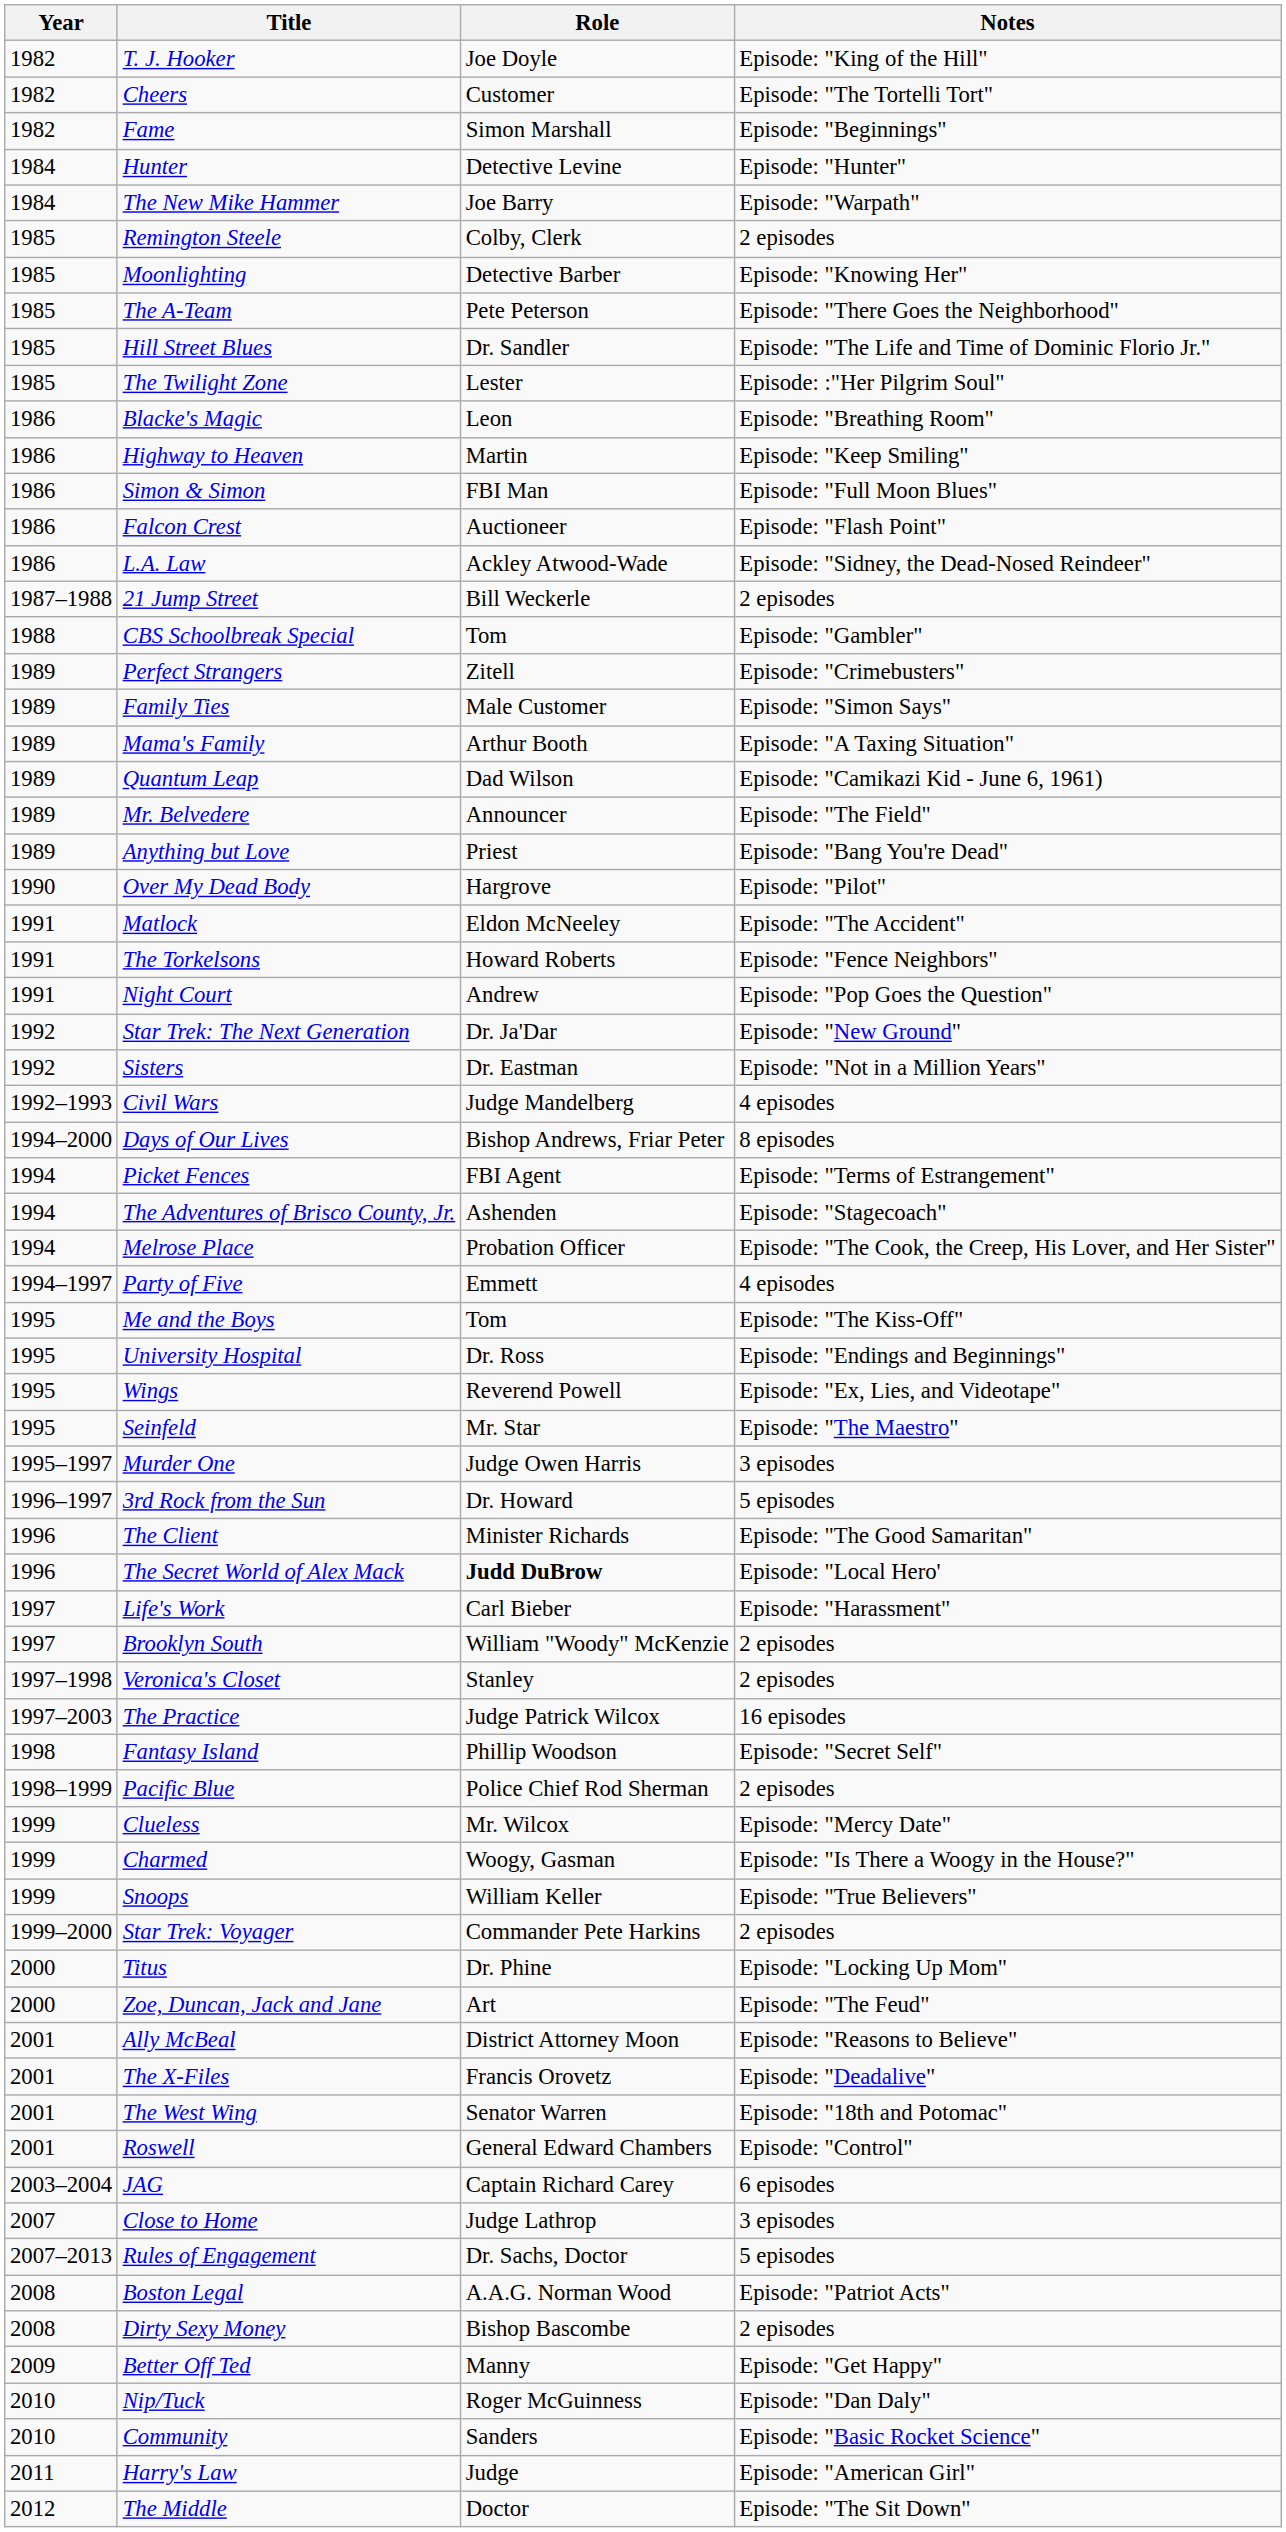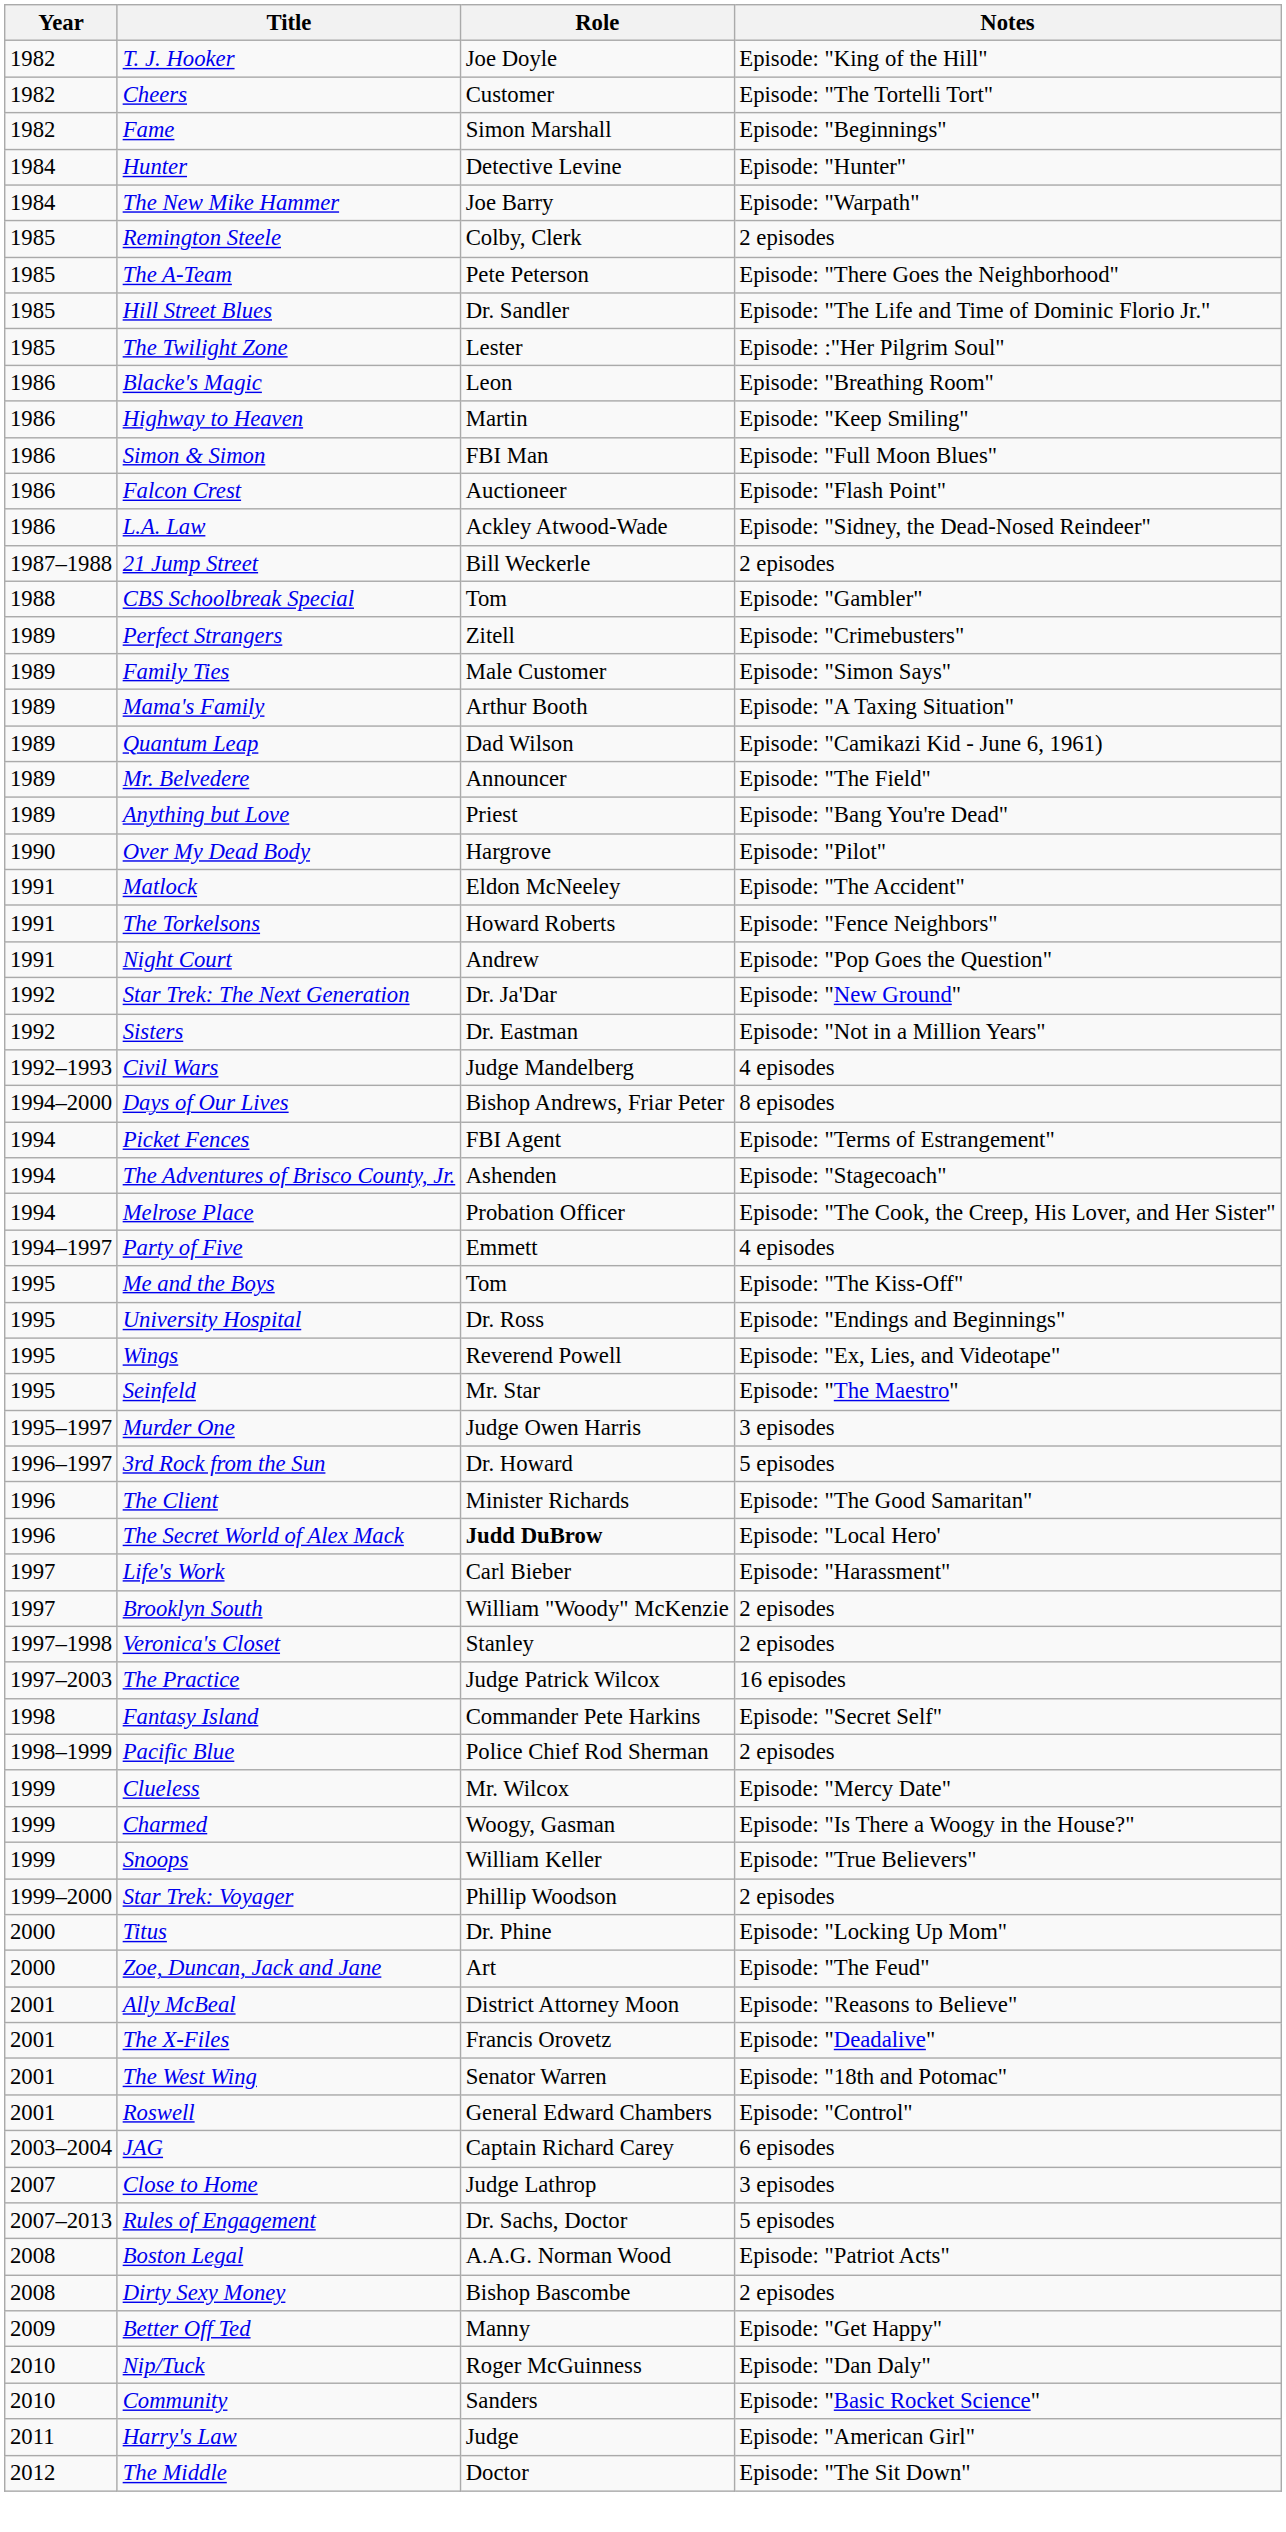 <table class="wikitable">
 <tr>
 <th>Year</th>
 <th>Title</th>
 <th>Role</th>
 <th>Notes</th>
 </tr>
 <tr>
 <td>1982</td>
 <td><em><a href='#'>T. J. Hooker</a></em></td>
 <td>Joe Doyle</td>
 <td>Episode: "King of the Hill"</td>
 </tr>
 <tr>
 <td>1982</td>
 <td><em><a href='#'>Cheers</a></em></td>
 <td>Customer</td>
 <td>Episode: "The Tortelli Tort"</td>
 </tr>
 <tr>
 <td>1982</td>
 <td><em><a href='#'>Fame</a></em></td>
 <td>Simon Marshall</td>
 <td>Episode: "Beginnings"</td>
 </tr>
 <tr>
 <td>1984</td>
 <td><em><a href='#'>Hunter</a></em></td>
 <td>Detective Levine</td>
 <td>Episode: "Hunter"</td>
 </tr>
 <tr>
 <td>1984</td>
 <td><em><a href='#'>The New Mike Hammer</a></em></td>
 <td>Joe Barry</td>
 <td>Episode: "Warpath"</td>
 </tr>
 <tr>
 <td>1985</td>
 <td><em><a href='#'>Remington Steele</a></em></td>
 <td>Colby, Clerk</td>
 <td>2 episodes</td>
-</tr>
-<tr>
-<td>1985</td>
-<td><em><a href='#'>Moonlighting</a></em></td>
-<td>Detective Barber</td>
-<td>Episode: "Knowing Her"</td>
 </tr>
 <tr>
 <td>1985</td>
 <td><em><a href='#'>The A-Team</a></em></td>
 <td>Pete Peterson</td>
 <td>Episode: "There Goes the Neighborhood"</td>
 </tr>
 <tr>
 <td>1985</td>
 <td><em><a href='#'>Hill Street Blues</a></em></td>
 <td>Dr. Sandler</td>
 <td>Episode: "The Life and Time of Dominic Florio Jr."</td>
 </tr>
 <tr>
 <td>1985</td>
 <td><em><a href='#'>The Twilight Zone</a></em></td>
 <td>Lester</td>
 <td>Episode: :"Her Pilgrim Soul"</td>
 </tr>
 <tr>
 <td>1986</td>
 <td><em><a href='#'>Blacke's Magic</a></em></td>
 <td>Leon</td>
 <td>Episode: "Breathing Room"</td>
 </tr>
 <tr>
 <td>1986</td>
 <td><em><a href='#'>Highway to Heaven</a></em></td>
 <td>Martin</td>
 <td>Episode: "Keep Smiling"</td>
 </tr>
 <tr>
 <td>1986</td>
 <td><em><a href='#'>Simon & Simon</a></em></td>
 <td>FBI Man</td>
 <td>Episode: "Full Moon Blues"</td>
 </tr>
 <tr>
 <td>1986</td>
 <td><em><a href='#'>Falcon Crest</a></em></td>
 <td>Auctioneer</td>
 <td>Episode: "Flash Point"</td>
 </tr>
 <tr>
 <td>1986</td>
 <td><em><a href='#'>L.A. Law</a></em></td>
 <td>Ackley Atwood-Wade</td>
 <td>Episode: "Sidney, the Dead-Nosed Reindeer"</td>
 </tr>
 <tr>
 <td>1987–1988</td>
 <td><em><a href='#'>21 Jump Street</a></em></td>
 <td>Bill Weckerle</td>
 <td>2 episodes</td>
 </tr>
 <tr>
 <td>1988</td>
 <td><em><a href='#'>CBS Schoolbreak Special</a></em></td>
 <td>Tom</td>
 <td>Episode: "Gambler"</td>
 </tr>
 <tr>
 <td>1989</td>
 <td><em><a href='#'>Perfect Strangers</a></em></td>
 <td>Zitell</td>
 <td>Episode: "Crimebusters"</td>
 </tr>
 <tr>
 <td>1989</td>
 <td><em><a href='#'>Family Ties</a></em></td>
 <td>Male Customer</td>
 <td>Episode: "Simon Says"</td>
 </tr>
 <tr>
 <td>1989</td>
 <td><em><a href='#'>Mama's Family</a></em></td>
 <td>Arthur Booth</td>
 <td>Episode: "A Taxing Situation"</td>
 </tr>
 <tr>
 <td>1989</td>
 <td><em><a href='#'>Quantum Leap</a></em></td>
 <td>Dad Wilson</td>
 <td>Episode: "Camikazi Kid - June 6, 1961)</td>
 </tr>
 <tr>
 <td>1989</td>
 <td><em><a href='#'>Mr. Belvedere</a></em></td>
 <td>Announcer</td>
 <td>Episode: "The Field"</td>
 </tr>
 <tr>
 <td>1989</td>
 <td><em><a href='#'>Anything but Love</a></em></td>
 <td>Priest</td>
 <td>Episode: "Bang You're Dead"</td>
 </tr>
 <tr>
 <td>1990</td>
 <td><em><a href='#'>Over My Dead Body</a></em></td>
 <td>Hargrove</td>
 <td>Episode: "Pilot"</td>
 </tr>
 <tr>
 <td>1991</td>
 <td><em><a href='#'>Matlock</a></em></td>
 <td>Eldon McNeeley</td>
 <td>Episode: "The Accident"</td>
 </tr>
 <tr>
 <td>1991</td>
 <td><em><a href='#'>The Torkelsons</a></em></td>
 <td>Howard Roberts</td>
 <td>Episode: "Fence Neighbors"</td>
 </tr>
 <tr>
 <td>1991</td>
 <td><em><a href='#'>Night Court</a></em></td>
 <td>Andrew</td>
 <td>Episode: "Pop Goes the Question"</td>
 </tr>
 <tr>
 <td>1992</td>
 <td><em><a href='#'>Star Trek: The Next Generation</a></em></td>
 <td>Dr. Ja'Dar</td>
 <td>Episode: "<a href='#'>New Ground</a>"</td>
 </tr>
 <tr>
 <td>1992</td>
 <td><em><a href='#'>Sisters</a></em></td>
 <td>Dr. Eastman</td>
 <td>Episode: "Not in a Million Years"</td>
 </tr>
 <tr>
 <td>1992–1993</td>
 <td><em><a href='#'>Civil Wars</a></em></td>
 <td>Judge Mandelberg</td>
 <td>4 episodes</td>
 </tr>
 <tr>
 <td>1994–2000</td>
 <td><em><a href='#'>Days of Our Lives</a></em></td>
 <td>Bishop Andrews, Friar Peter</td>
 <td>8 episodes</td>
 </tr>
 <tr>
 <td>1994</td>
 <td><em><a href='#'>Picket Fences</a></em></td>
 <td>FBI Agent</td>
 <td>Episode: "Terms of Estrangement"</td>
 </tr>
 <tr>
 <td>1994</td>
 <td><em><a href='#'>The Adventures of Brisco County, Jr.</a></em></td>
 <td>Ashenden</td>
 <td>Episode: "Stagecoach"</td>
 </tr>
 <tr>
 <td>1994</td>
 <td><em><a href='#'>Melrose Place</a></em></td>
 <td>Probation Officer</td>
 <td>Episode: "The Cook, the Creep, His Lover, and Her Sister"</td>
 </tr>
 <tr>
 <td>1994–1997</td>
 <td><em><a href='#'>Party of Five</a></em></td>
 <td>Emmett</td>
 <td>4 episodes</td>
 </tr>
 <tr>
 <td>1995</td>
 <td><em><a href='#'>Me and the Boys</a></em></td>
 <td>Tom</td>
 <td>Episode: "The Kiss-Off"</td>
 </tr>
 <tr>
 <td>1995</td>
 <td><em><a href='#'>University Hospital</a></em></td>
 <td>Dr. Ross</td>
 <td>Episode: "Endings and Beginnings"</td>
 </tr>
 <tr>
 <td>1995</td>
 <td><em><a href='#'>Wings</a></em></td>
 <td>Reverend Powell</td>
 <td>Episode: "Ex, Lies, and Videotape"</td>
 </tr>
 <tr>
 <td>1995</td>
 <td><em><a href='#'>Seinfeld</a></em></td>
 <td>Mr. Star</td>
 <td>Episode: "<a href='#'>The Maestro</a>"</td>
 </tr>
 <tr>
 <td>1995–1997</td>
 <td><em><a href='#'>Murder One</a></em></td>
 <td>Judge Owen Harris</td>
 <td>3 episodes</td>
 </tr>
 <tr>
 <td>1996–1997</td>
 <td><em><a href='#'>3rd Rock from the Sun</a></em></td>
 <td>Dr. Howard</td>
 <td>5 episodes</td>
 </tr>
 <tr>
 <td>1996</td>
 <td><em><a href='#'>The Client</a></em></td>
 <td>Minister Richards</td>
 <td>Episode: "The Good Samaritan"</td>
 </tr>
 <tr>
 <td>1996</td>
 <td><em><a href='#'>The Secret World of Alex Mack</a></em></td>
 <td><strong>Judd DuBrow</strong></td>
 <td>Episode: "Local Hero'</td>
 </tr>
 <tr>
 <td>1997</td>
 <td><em><a href='#'>Life's Work</a></em></td>
 <td>Carl Bieber</td>
 <td>Episode: "Harassment"</td>
 </tr>
 <tr>
 <td>1997</td>
 <td><em><a href='#'>Brooklyn South</a></em></td>
 <td>William "Woody" McKenzie</td>
 <td>2 episodes</td>
 </tr>
 <tr>
 <td>1997–1998</td>
 <td><em><a href='#'>Veronica's Closet</a></em></td>
 <td>Stanley</td>
 <td>2 episodes</td>
 </tr>
 <tr>
 <td>1997–2003</td>
 <td><em><a href='#'>The Practice</a></em></td>
 <td>Judge Patrick Wilcox</td>
 <td>16 episodes</td>
 </tr>
 <tr>
 <td>1998</td>
 <td><em><a href='#'>Fantasy Island</a></em></td>
-<td>Phillip Woodson</td>
+<td>Commander Pete Harkins</td>
 <td>Episode: "Secret Self"</td>
 </tr>
 <tr>
 <td>1998–1999</td>
 <td><em><a href='#'>Pacific Blue</a></em></td>
 <td>Police Chief Rod Sherman</td>
 <td>2 episodes</td>
 </tr>
 <tr>
 <td>1999</td>
 <td><em><a href='#'>Clueless</a></em></td>
 <td>Mr. Wilcox</td>
 <td>Episode: "Mercy Date"</td>
 </tr>
 <tr>
 <td>1999</td>
 <td><em><a href='#'>Charmed</a></em></td>
 <td>Woogy, Gasman</td>
 <td>Episode: "Is There a Woogy in the House?"</td>
 </tr>
 <tr>
 <td>1999</td>
 <td><em><a href='#'>Snoops</a></em></td>
 <td>William Keller</td>
 <td>Episode: "True Believers"</td>
 </tr>
 <tr>
 <td>1999–2000</td>
 <td><em><a href='#'>Star Trek: Voyager</a></em></td>
-<td>Commander Pete Harkins</td>
+<td>Phillip Woodson</td>
 <td>2 episodes</td>
 </tr>
 <tr>
 <td>2000</td>
 <td><em><a href='#'>Titus</a></em></td>
 <td>Dr. Phine</td>
 <td>Episode: "Locking Up Mom"</td>
 </tr>
 <tr>
 <td>2000</td>
 <td><em><a href='#'>Zoe, Duncan, Jack and Jane</a></em></td>
 <td>Art</td>
 <td>Episode: "The Feud"</td>
 </tr>
 <tr>
 <td>2001</td>
 <td><em><a href='#'>Ally McBeal</a></em></td>
 <td>District Attorney Moon</td>
 <td>Episode: "Reasons to Believe"</td>
 </tr>
 <tr>
 <td>2001</td>
 <td><em><a href='#'>The X-Files</a></em></td>
 <td>Francis Orovetz</td>
 <td>Episode: "<a href='#'>Deadalive</a>"</td>
 </tr>
 <tr>
 <td>2001</td>
 <td><em><a href='#'>The West Wing</a></em></td>
 <td>Senator Warren</td>
 <td>Episode: "18th and Potomac"</td>
 </tr>
 <tr>
 <td>2001</td>
 <td><em><a href='#'>Roswell</a></em></td>
 <td>General Edward Chambers</td>
 <td>Episode: "Control"</td>
 </tr>
 <tr>
 <td>2003–2004</td>
 <td><em><a href='#'>JAG</a></em></td>
 <td>Captain Richard Carey</td>
 <td>6 episodes</td>
 </tr>
 <tr>
 <td>2007</td>
 <td><em><a href='#'>Close to Home</a></em></td>
 <td>Judge Lathrop</td>
 <td>3 episodes</td>
 </tr>
 <tr>
 <td>2007–2013</td>
 <td><em><a href='#'>Rules of Engagement</a></em></td>
 <td>Dr. Sachs, Doctor</td>
 <td>5 episodes</td>
 </tr>
 <tr>
 <td>2008</td>
 <td><em><a href='#'>Boston Legal</a></em></td>
 <td>A.A.G. Norman Wood</td>
 <td>Episode: "Patriot Acts"</td>
 </tr>
 <tr>
 <td>2008</td>
 <td><em><a href='#'>Dirty Sexy Money</a></em></td>
 <td>Bishop Bascombe</td>
 <td>2 episodes</td>
 </tr>
 <tr>
 <td>2009</td>
 <td><em><a href='#'>Better Off Ted</a></em></td>
 <td>Manny</td>
 <td>Episode: "Get Happy"</td>
 </tr>
 <tr>
 <td>2010</td>
 <td><em><a href='#'>Nip/Tuck</a></em></td>
 <td>Roger McGuinness</td>
 <td>Episode: "Dan Daly"</td>
 </tr>
 <tr>
 <td>2010</td>
 <td><em><a href='#'>Community</a></em></td>
 <td>Sanders</td>
 <td>Episode: "<a href='#'>Basic Rocket Science</a>"</td>
 </tr>
 <tr>
 <td>2011</td>
 <td><em><a href='#'>Harry's Law</a></em></td>
 <td>Judge</td>
 <td>Episode: "American Girl"</td>
 </tr>
 <tr>
 <td>2012</td>
 <td><em><a href='#'>The Middle</a></em></td>
 <td>Doctor</td>
 <td>Episode: "The Sit Down"</td>
 </tr>
 </table>
